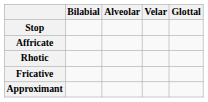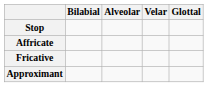 <table class="wikitable">
 <tr>
 <th> </th>
 <th>Bilabial</th>
 <th>Alveolar</th>
 <th>Velar</th>
 <th>Glottal</th>
 </tr>
 <tr>
 <th><strong>Stop</strong></th>
 <td align="center"></td>
 <td align="center"></td>
 <td align="center"></td>
 <td align="center"></td>
 </tr>
 <tr>
 <th><strong>Affricate</strong></th>
 <td> </td>
 <td align="center"></td>
 <td> </td>
 <td> </td>
 </tr>
 <tr>
-<th><strong>Rhotic</strong></th>
-<td> </td>
-<td align="center"></td>
-<td> </td>
-<td> </td>
-</tr>
-<tr>
 <th><strong>Fricative</strong></th>
 <td> </td>
 <td align="center"></td>
 <td> </td>
 <td align="center"></td>
 </tr>
 <tr>
 <th><strong>Approximant</strong></th>
 <td> </td>
 <td> </td>
 <td align="center"></td>
 <td> </td>
 </tr>
 </table>
